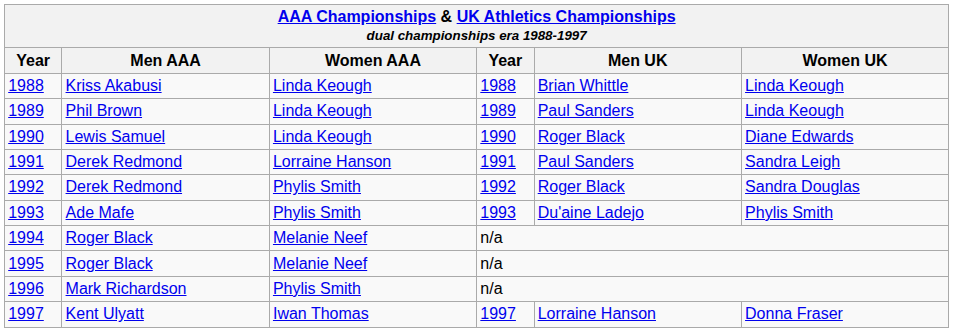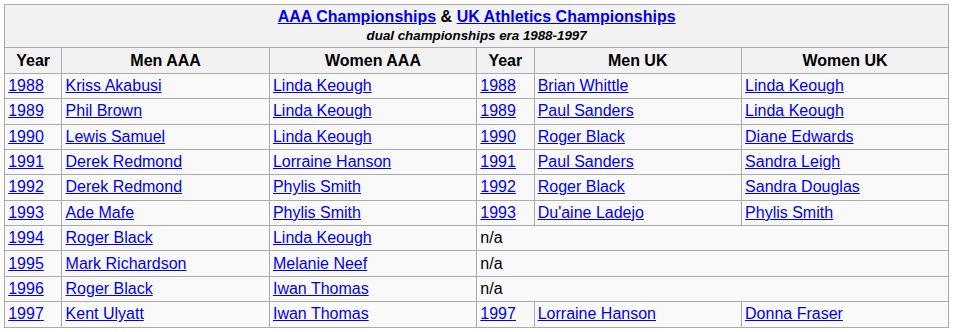 <table class="wikitable">
 <tr>
 <th colspan="6"><a href='#'>AAA Championships</a> & <a href='#'>UK Athletics Championships</a><br><em><small>dual championships era 1988-1997</small></em></th>
 </tr>
 <tr>
 <th width=50>Year</th>
 <th width=200>Men AAA</th>
 <th width=200>Women AAA</th>
 <th width=50>Year</th>
 <th width=200>Men UK</th>
 <th width=200>Women UK</th>
 </tr>
 <tr>
 <td><a href='#'>1988</a></td>
 <td><a href='#'>Kriss Akabusi</a></td>
 <td><a href='#'>Linda Keough</a></td>
 <td><a href='#'>1988</a></td>
 <td><a href='#'>Brian Whittle</a></td>
 <td><a href='#'>Linda Keough</a></td>
 </tr>
 <tr>
 <td><a href='#'>1989</a></td>
 <td><a href='#'>Phil Brown</a></td>
 <td><a href='#'>Linda Keough</a></td>
 <td><a href='#'>1989</a></td>
 <td><a href='#'>Paul Sanders</a></td>
 <td><a href='#'>Linda Keough</a></td>
 </tr>
 <tr>
 <td><a href='#'>1990</a></td>
 <td><a href='#'>Lewis Samuel</a></td>
 <td><a href='#'>Linda Keough</a></td>
 <td><a href='#'>1990</a></td>
 <td><a href='#'>Roger Black</a></td>
 <td><a href='#'>Diane Edwards</a></td>
 </tr>
 <tr>
 <td><a href='#'>1991</a></td>
 <td><a href='#'>Derek Redmond</a></td>
 <td><a href='#'>Lorraine Hanson</a></td>
 <td><a href='#'>1991</a></td>
 <td><a href='#'>Paul Sanders</a></td>
 <td><a href='#'>Sandra Leigh</a></td>
 </tr>
 <tr>
 <td><a href='#'>1992</a></td>
 <td><a href='#'>Derek Redmond</a></td>
 <td><a href='#'>Phylis Smith</a></td>
 <td><a href='#'>1992</a></td>
 <td><a href='#'>Roger Black</a></td>
 <td><a href='#'>Sandra Douglas</a></td>
 </tr>
 <tr>
 <td><a href='#'>1993</a></td>
 <td><a href='#'>Ade Mafe</a></td>
 <td><a href='#'>Phylis Smith</a></td>
 <td><a href='#'>1993</a></td>
 <td><a href='#'>Du'aine Ladejo</a></td>
 <td><a href='#'>Phylis Smith</a></td>
 </tr>
 <tr>
 <td><a href='#'>1994</a></td>
 <td><a href='#'>Roger Black</a></td>
-<td><a href='#'>Melanie Neef</a></td>
+<td><a href='#'>Linda Keough</a></td>
 <td colspan=3>n/a</td>
 </tr>
 <tr>
 <td><a href='#'>1995</a></td>
-<td><a href='#'>Roger Black</a></td>
+<td><a href='#'>Mark Richardson</a></td>
 <td><a href='#'>Melanie Neef</a></td>
 <td colspan=3>n/a</td>
 </tr>
 <tr>
 <td><a href='#'>1996</a></td>
-<td><a href='#'>Mark Richardson</a></td>
-<td><a href='#'>Phylis Smith</a></td>
+<td><a href='#'>Roger Black</a></td>
+<td><a href='#'>Iwan Thomas</a></td>
 <td colspan=3>n/a</td>
 </tr>
 <tr>
 <td><a href='#'>1997</a></td>
 <td><a href='#'>Kent Ulyatt</a></td>
 <td><a href='#'>Iwan Thomas</a></td>
 <td><a href='#'>1997</a></td>
 <td><a href='#'>Lorraine Hanson</a></td>
 <td><a href='#'>Donna Fraser</a></td>
 </tr>
 </table>
